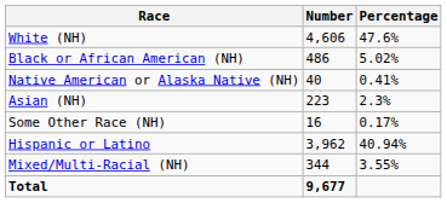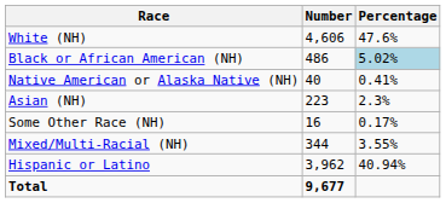 <table class="wikitable">
 <tr>
 <th>Race</th>
 <th>Number</th>
 <th>Percentage</th>
 </tr>
 <tr>
 <td><a href='#'>White</a> (NH)</td>
 <td>4,606</td>
 <td>47.6%</td>
 </tr>
 <tr>
 <td><a href='#'>Black or African American</a> (NH)</td>
 <td>486</td>
-<td>5.02%</td>
+<td style="background: lightblue;">5.02%</td>
 </tr>
 <tr>
 <td><a href='#'>Native American</a> or <a href='#'>Alaska Native</a> (NH)</td>
 <td>40</td>
 <td>0.41%</td>
 </tr>
 <tr>
 <td><a href='#'>Asian</a> (NH)</td>
 <td>223</td>
 <td>2.3%</td>
 </tr>
 <tr>
 <td>Some Other Race (NH)</td>
 <td>16</td>
 <td>0.17%</td>
 </tr>
 <tr>
+<td><a href='#'>Mixed/Multi-Racial</a> (NH)</td>
+<td>344</td>
+<td>3.55%</td>
+</tr>
+<tr>
 <td><a href='#'>Hispanic or Latino</a></td>
 <td>3,962</td>
 <td>40.94%</td>
-</tr>
-<tr>
-<td><a href='#'>Mixed/Multi-Racial</a> (NH)</td>
-<td>344</td>
-<td>3.55%</td>
 </tr>
 <tr>
 <td><strong>Total</strong></td>
 <td><strong>9,677</strong></td>
 <td></td>
 </tr>
 </table>
